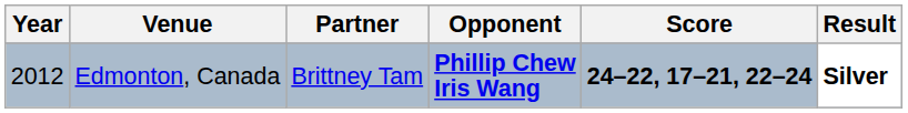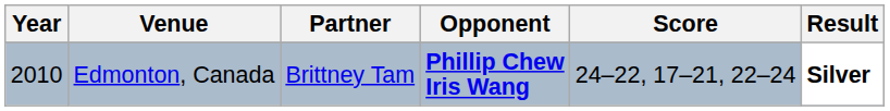 <table class="sortable wikitable" style="font-size: 90%;">
 <tr>
 <th>Year</th>
 <th>Venue</th>
 <th>Partner</th>
 <th>Opponent</th>
 <th>Score</th>
 <th>Result</th>
 </tr>
 <tr style="background:#AABBCC">
-<td align="center">2012</td>
+<td align="center">2010</td>
 <td align="left"><a href='#'>Edmonton</a>, Canada</td>
 <td align="left"> <a href='#'>Brittney Tam</a></td>
 <td align="left"><strong> <a href='#'>Phillip Chew</a><br> <a href='#'>Iris Wang</a></strong></td>
-<td align="left"><strong>24–22, 17–21, 22–24</strong></td>
+<td align="left">24–22, 17–21, 22–24</td>
 <td style="text-align:left; background:white"> <strong>Silver</strong></td>
 </tr>
 </table>
